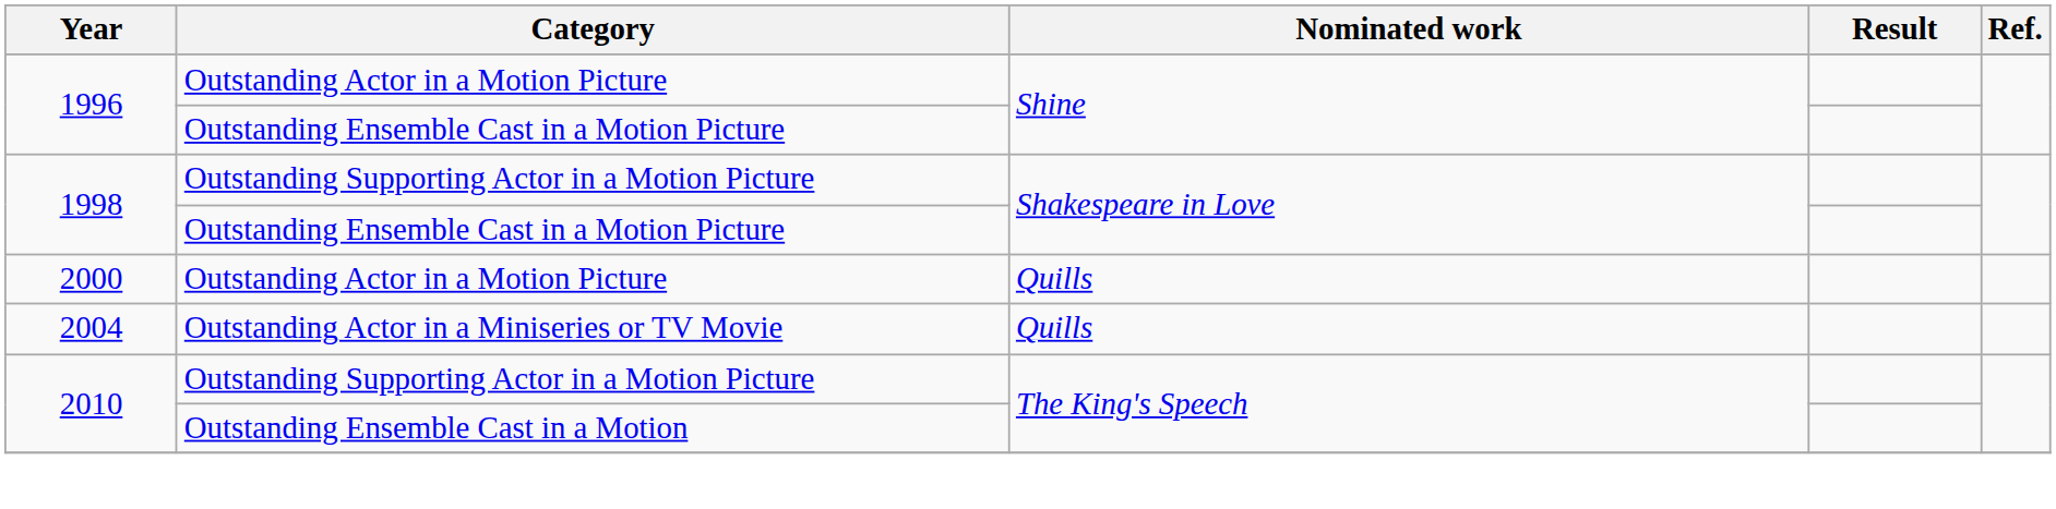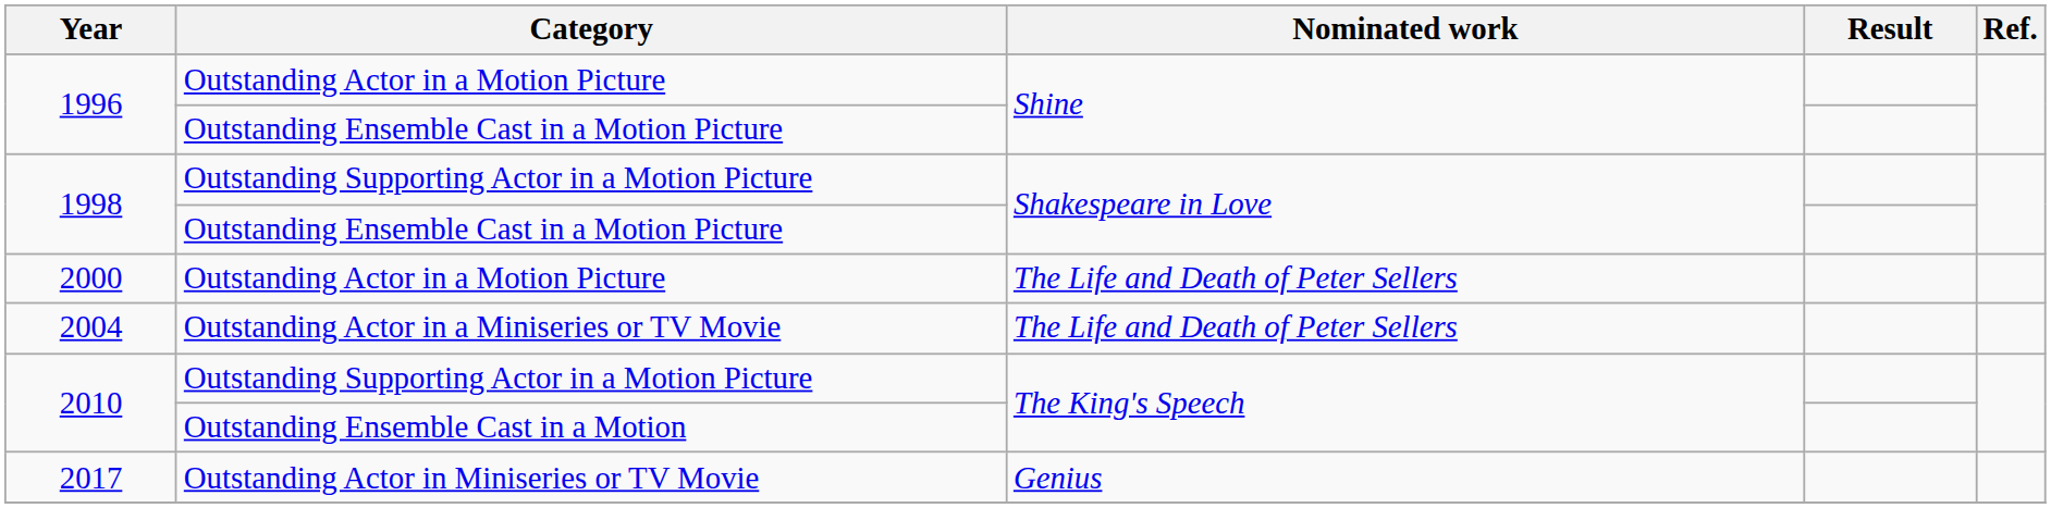 <table class=wikitable>
 <tr>
 <th scope="col" style="width:5em;">Year</th>
 <th scope="col" style="width:26em;">Category</th>
 <th scope="col" style="width:25em;">Nominated work</th>
 <th scope="col" style="width:5em;">Result</th>
 <th>Ref.</th>
 </tr>
 <tr>
 <td style="text-align:center;", rowspan=2><a href='#'>1996</a></td>
 <td><a href='#'>Outstanding Actor in a Motion Picture</a></td>
 <td rowspan=2><em><a href='#'>Shine</a></em></td>
 <td></td>
 <td style="text-align:center;", rowspan=2></td>
 </tr>
 <tr>
 <td><a href='#'>Outstanding Ensemble Cast in a Motion Picture</a></td>
 <td></td>
 </tr>
 <tr>
 <td style="text-align:center;", rowspan=2><a href='#'>1998</a></td>
 <td><a href='#'>Outstanding Supporting Actor in a Motion Picture</a></td>
 <td rowspan=2><em><a href='#'>Shakespeare in Love</a></em></td>
 <td></td>
 <td style="text-align:center;", rowspan=2></td>
 </tr>
 <tr>
 <td><a href='#'>Outstanding Ensemble Cast in a Motion Picture</a></td>
 <td></td>
 </tr>
 <tr>
 <td style="text-align:center;"><a href='#'>2000</a></td>
 <td><a href='#'>Outstanding Actor in a Motion Picture</a></td>
-<td><em><a href='#'>Quills</a></em></td>
+<td><em><a href='#'>The Life and Death of Peter Sellers</a></em></td>
 <td></td>
 <td style="text-align:center;"></td>
 </tr>
 <tr>
 <td style="text-align:center;"><a href='#'>2004</a></td>
 <td><a href='#'>Outstanding Actor in a Miniseries or TV Movie</a></td>
-<td><em><a href='#'>Quills</a></em></td>
+<td><em><a href='#'>The Life and Death of Peter Sellers</a></em></td>
 <td></td>
 <td style="text-align:center;"></td>
 </tr>
 <tr>
 <td style="text-align:center;", rowspan=2><a href='#'>2010</a></td>
 <td><a href='#'>Outstanding Supporting Actor in a Motion Picture</a></td>
 <td rowspan=2><em><a href='#'>The King's Speech</a></em></td>
 <td></td>
 <td style="text-align:center;", rowspan=2></td>
 </tr>
 <tr>
 <td><a href='#'>Outstanding Ensemble Cast in a Motion</a></td>
 <td></td>
 </tr>
 <tr>
+<td style="text-align:center;"><a href='#'>2017</a></td>
+<td><a href='#'>Outstanding Actor in Miniseries or TV Movie</a></td>
+<td><em><a href='#'>Genius</a></em></td>
+<td></td>
+<td style="text-align:center;"></td>
+</tr>
+<tr>
 </tr>
 </table>
